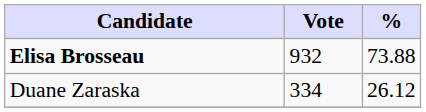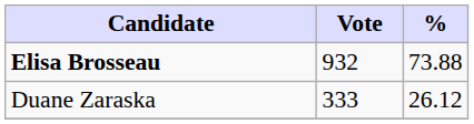 <table class="wikitable">
 <tr>
 <th style="background:#ddf; width:200px;">Candidate</th>
 <th style="background:#ddf; width:50px;">Vote</th>
 <th style="background:#ddf; width:30px;">%</th>
 </tr>
 <tr>
 <td><strong>Elisa Brosseau</strong></td>
 <td>932</td>
 <td>73.88</td>
 </tr>
 <tr>
 <td>Duane Zaraska</td>
-<td>334</td>
+<td>333</td>
 <td>26.12</td>
 </tr>
 <tr>
 </tr>
 </table>
